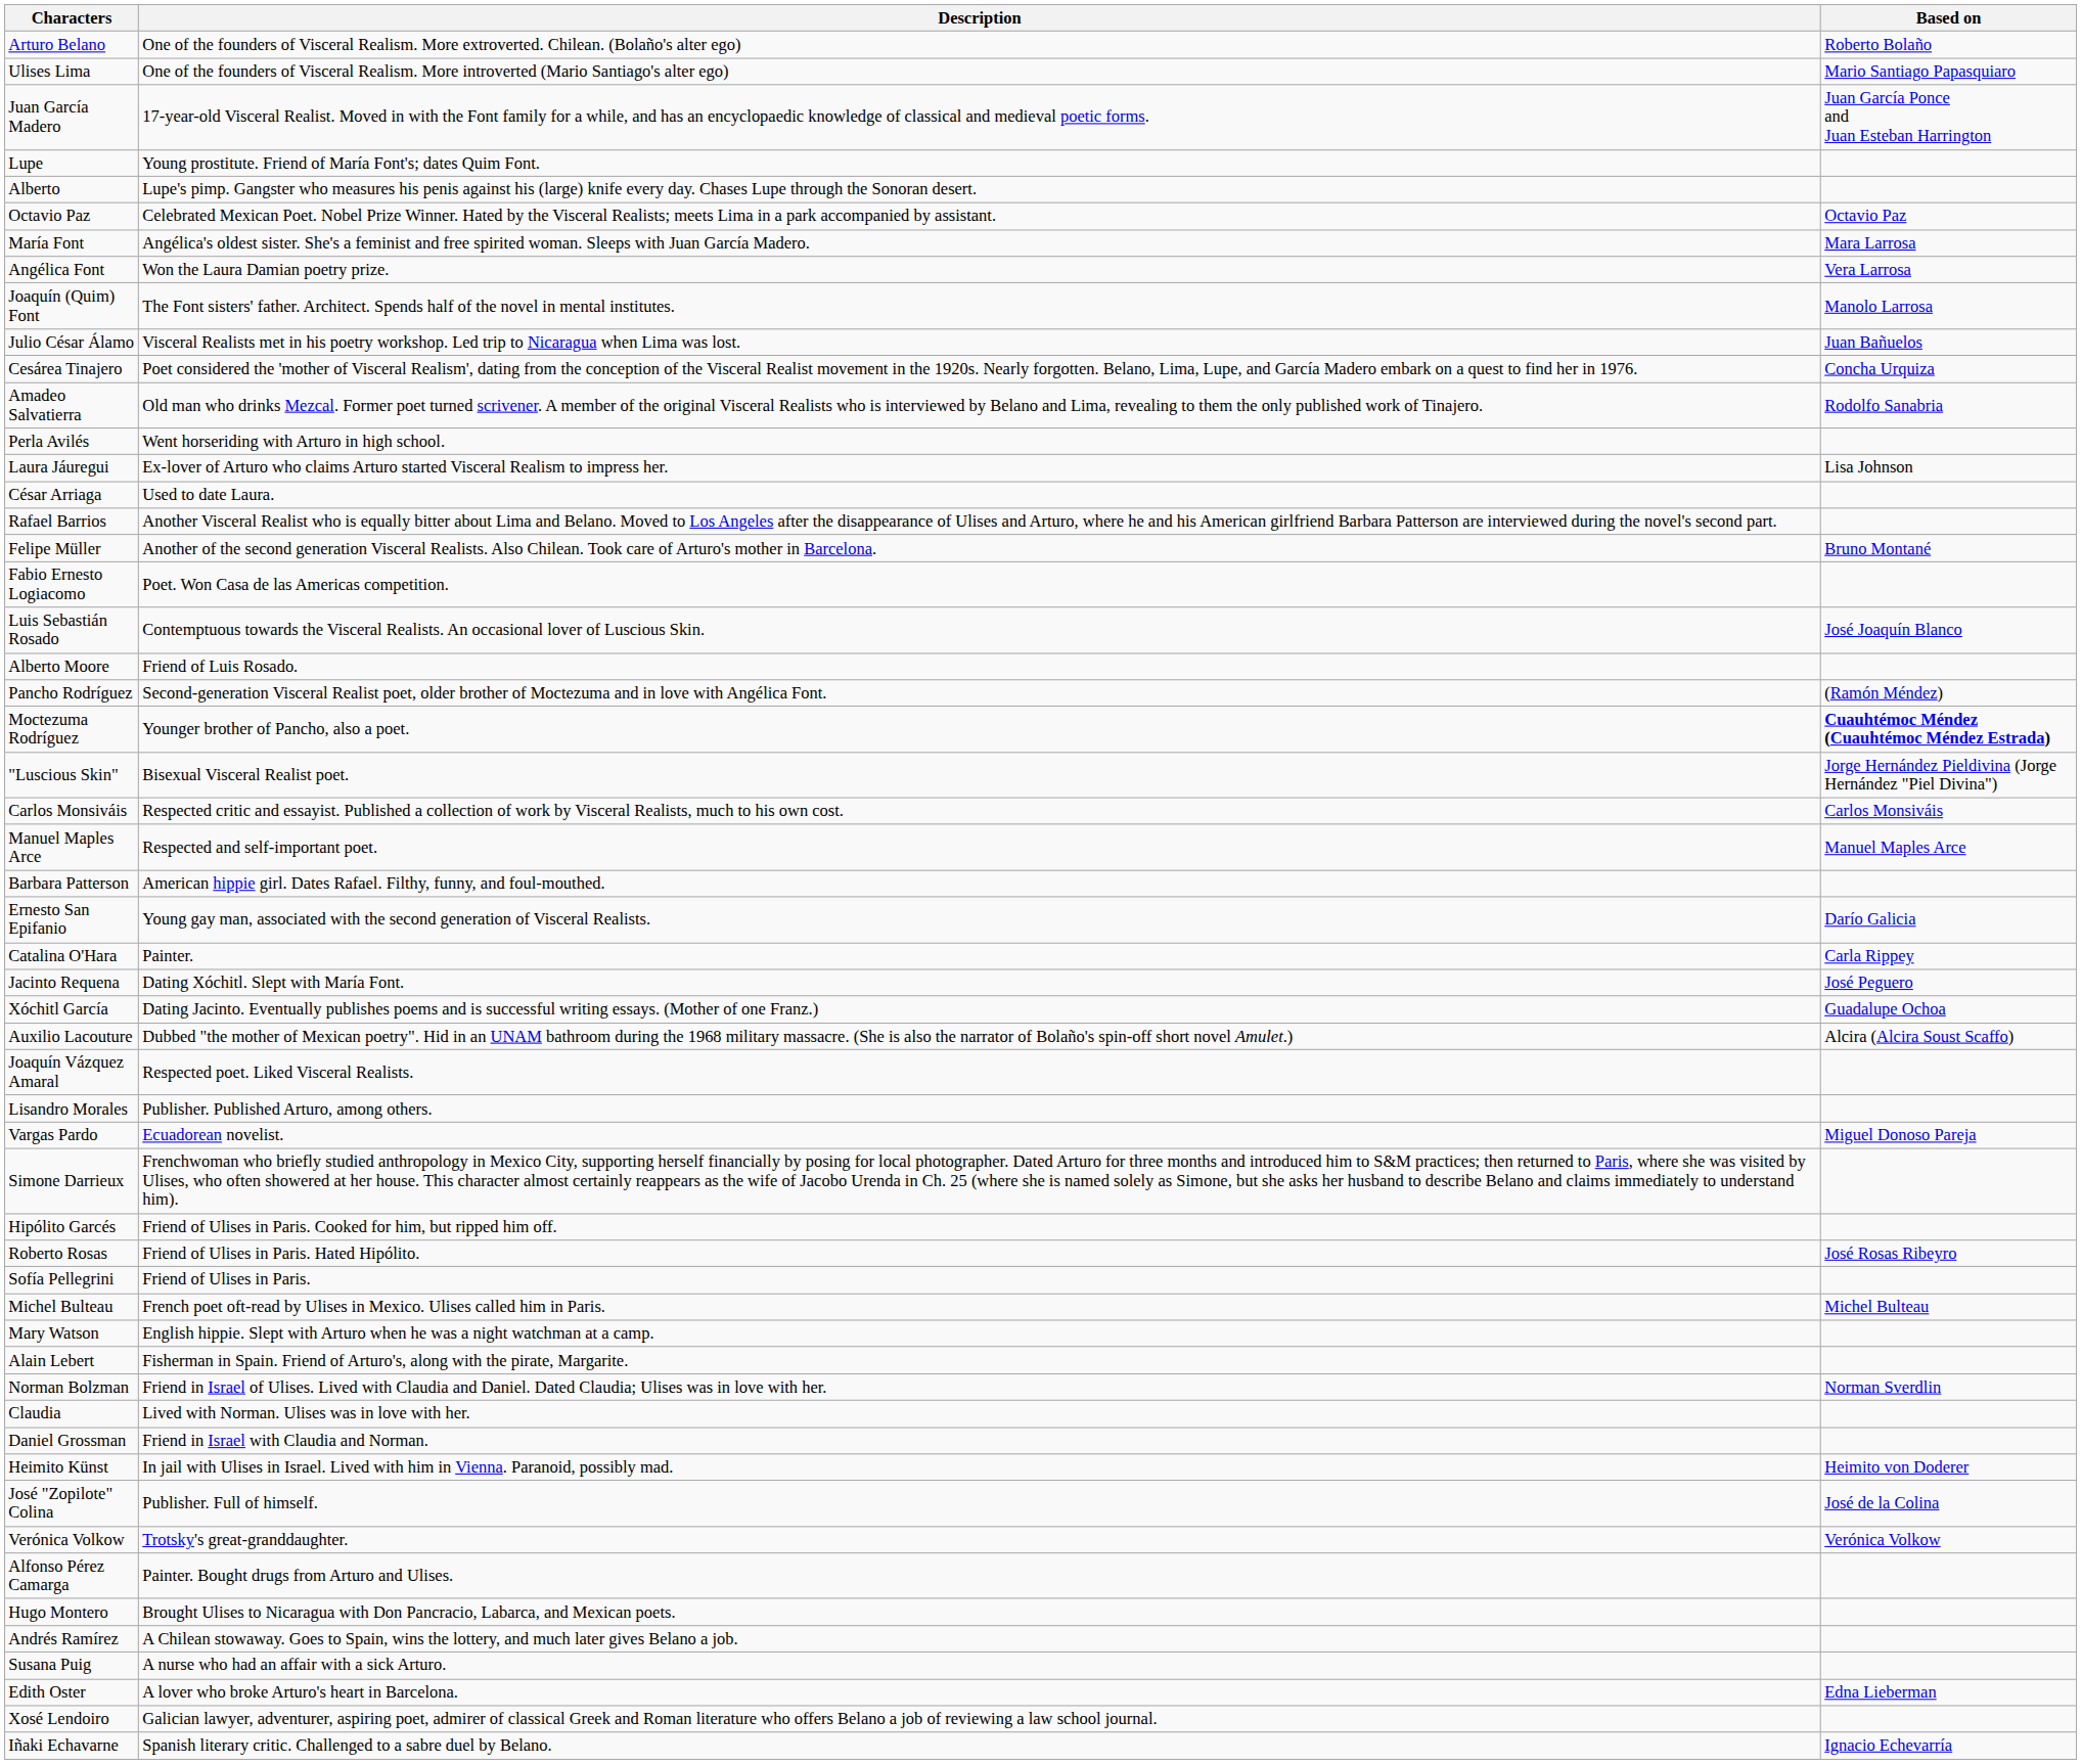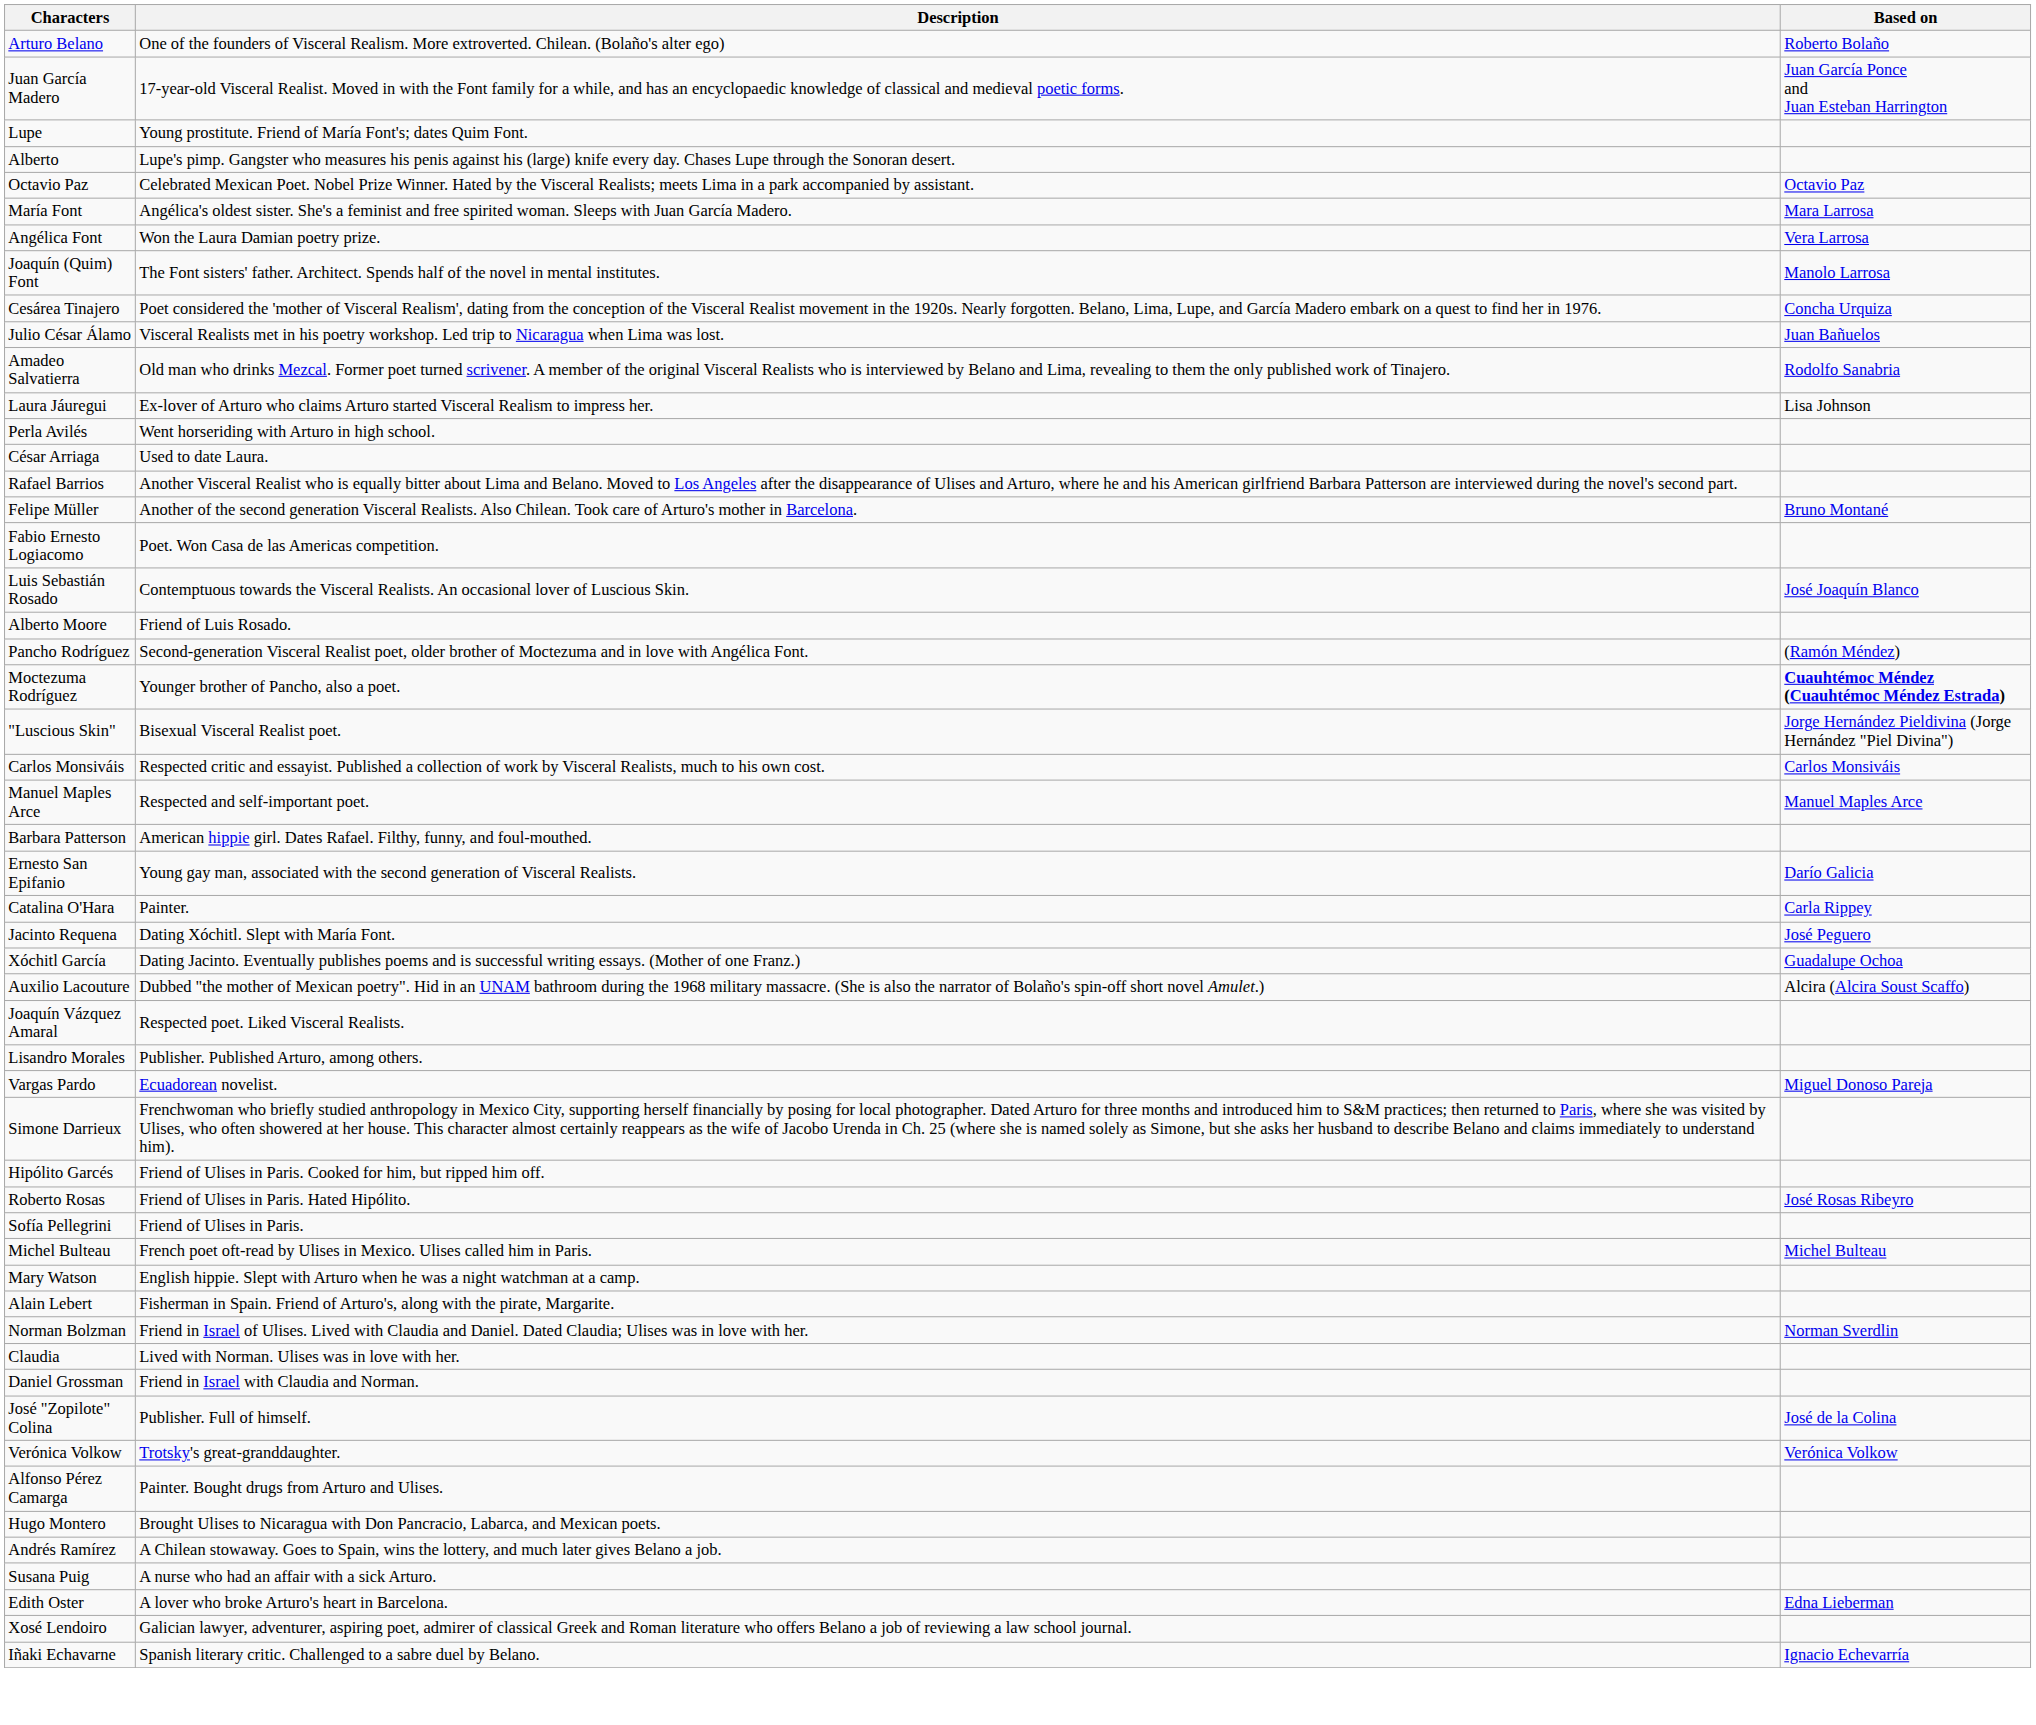 <table class="wikitable">
 <tr>
 <th>Characters</th>
 <th>Description</th>
 <th>Based on</th>
 </tr>
 <tr>
 <td><a href='#'>Arturo Belano</a></td>
 <td>One of the founders of Visceral Realism.  More extroverted. Chilean. (Bolaño's alter ego)</td>
 <td><a href='#'>Roberto Bolaño</a></td>
-</tr>
-<tr>
-<td>Ulises Lima</td>
-<td>One of the founders of Visceral Realism.  More introverted  (Mario Santiago's alter ego)</td>
-<td><a href='#'>Mario Santiago Papasquiaro</a></td>
 </tr>
 <tr>
 <td>Juan García Madero</td>
 <td>17-year-old Visceral Realist. Moved in with the Font family for a while, and has an encyclopaedic knowledge of classical and medieval <a href='#'>poetic forms</a>.</td>
 <td><a href='#'>Juan García Ponce</a><br>and<br><a href='#'>Juan Esteban Harrington</a></td>
 </tr>
 <tr>
 <td>Lupe</td>
 <td>Young prostitute.  Friend of María Font's; dates Quim Font.</td>
 <td></td>
 </tr>
 <tr>
 <td>Alberto</td>
 <td>Lupe's pimp.  Gangster who measures his penis against his (large) knife every day.  Chases Lupe through the Sonoran desert.</td>
 <td></td>
 </tr>
 <tr>
 <td>Octavio Paz</td>
 <td>Celebrated Mexican Poet. Nobel Prize Winner. Hated by the Visceral Realists; meets Lima in a park accompanied by assistant.</td>
 <td><a href='#'>Octavio Paz</a></td>
 </tr>
 <tr>
 <td>María Font</td>
 <td>Angélica's oldest sister. She's a feminist and free spirited woman. Sleeps with Juan García Madero.</td>
 <td><a href='#'>Mara Larrosa</a></td>
 </tr>
 <tr>
 <td>Angélica Font</td>
 <td>Won the Laura Damian poetry prize.</td>
 <td><a href='#'>Vera Larrosa</a></td>
 </tr>
 <tr>
 <td>Joaquín (Quim) Font</td>
 <td>The Font sisters' father. Architect. Spends half of the novel in mental institutes.</td>
 <td><a href='#'>Manolo Larrosa</a></td>
 </tr>
 <tr>
+<td>Cesárea Tinajero</td>
+<td>Poet considered the 'mother of Visceral Realism', dating from the conception of the Visceral Realist movement in the 1920s.  Nearly forgotten. Belano, Lima, Lupe, and García Madero embark on a quest to find her in 1976.</td>
+<td><a href='#'>Concha Urquiza</a></td>
+</tr>
+<tr>
 <td>Julio César Álamo</td>
 <td>Visceral Realists met in his poetry workshop. Led trip to <a href='#'>Nicaragua</a> when Lima was lost.</td>
 <td><a href='#'>Juan Bañuelos</a></td>
-</tr>
-<tr>
-<td>Cesárea Tinajero</td>
-<td>Poet considered the 'mother of Visceral Realism', dating from the conception of the Visceral Realist movement in the 1920s.  Nearly forgotten. Belano, Lima, Lupe, and García Madero embark on a quest to find her in 1976.</td>
-<td><a href='#'>Concha Urquiza</a></td>
 </tr>
 <tr>
 <td>Amadeo Salvatierra</td>
 <td>Old man who drinks <a href='#'>Mezcal</a>. Former poet turned <a href='#'>scrivener</a>. A member of the original Visceral Realists who is interviewed by Belano and Lima, revealing to them the only published work of Tinajero.</td>
 <td><a href='#'>Rodolfo Sanabria</a></td>
 </tr>
 <tr>
+<td>Laura Jáuregui</td>
+<td>Ex-lover of Arturo who claims Arturo started Visceral Realism to impress her.</td>
+<td>Lisa Johnson</td>
+</tr>
+<tr>
 <td>Perla Avilés</td>
 <td>Went horseriding with Arturo in high school.</td>
 <td></td>
-</tr>
-<tr>
-<td>Laura Jáuregui</td>
-<td>Ex-lover of Arturo who claims Arturo started Visceral Realism to impress her.</td>
-<td>Lisa Johnson</td>
 </tr>
 <tr>
 <td>César Arriaga</td>
 <td>Used to date Laura.</td>
 <td></td>
 </tr>
 <tr>
 <td>Rafael Barrios</td>
 <td>Another Visceral Realist who is equally bitter about Lima and Belano.  Moved to <a href='#'>Los Angeles</a> after the disappearance of Ulises and Arturo, where he and his American girlfriend Barbara Patterson are interviewed during the novel's second part.</td>
 <td></td>
 </tr>
 <tr>
 <td>Felipe Müller</td>
 <td>Another of the second generation Visceral Realists.  Also Chilean.  Took care of Arturo's mother in <a href='#'>Barcelona</a>.</td>
 <td><a href='#'>Bruno Montané</a></td>
 </tr>
 <tr>
 <td>Fabio Ernesto Logiacomo</td>
 <td>Poet.  Won Casa de las Americas competition.</td>
 <td></td>
 </tr>
 <tr>
 <td>Luis Sebastián Rosado</td>
 <td>Contemptuous towards the Visceral Realists.  An occasional lover of Luscious Skin.</td>
 <td><a href='#'>José Joaquín Blanco</a></td>
 </tr>
 <tr>
 <td>Alberto Moore</td>
 <td>Friend of Luis Rosado.</td>
 <td></td>
 </tr>
 <tr>
 <td>Pancho Rodríguez</td>
 <td>Second-generation Visceral Realist poet, older brother of Moctezuma and in love with Angélica Font.</td>
 <td> (<a href='#'>Ramón Méndez</a>)</td>
 </tr>
 <tr>
 <td>Moctezuma Rodríguez</td>
 <td>Younger brother of Pancho, also a poet.</td>
 <td><strong><a href='#'>Cuauhtémoc Méndez</a> (<a href='#'>Cuauhtémoc Méndez Estrada</a>)</strong></td>
 </tr>
 <tr>
 <td>"Luscious Skin"</td>
 <td>Bisexual Visceral Realist poet.</td>
 <td><a href='#'>Jorge Hernández Pieldivina</a> (Jorge Hernández "Piel Divina")</td>
 </tr>
 <tr>
 <td>Carlos Monsiváis</td>
 <td>Respected critic and essayist. Published a collection of work by Visceral Realists, much to his own cost.</td>
 <td><a href='#'>Carlos Monsiváis</a></td>
 </tr>
 <tr>
 <td>Manuel Maples Arce</td>
 <td>Respected and self-important poet.</td>
 <td><a href='#'>Manuel Maples Arce</a></td>
 </tr>
 <tr>
 <td>Barbara Patterson</td>
 <td>American <a href='#'>hippie</a> girl.  Dates Rafael.  Filthy, funny, and foul-mouthed.</td>
 <td></td>
 </tr>
 <tr>
 <td>Ernesto San Epifanio</td>
 <td>Young gay man, associated with the second generation of Visceral Realists.</td>
 <td><a href='#'>Darío Galicia</a></td>
 </tr>
 <tr>
 <td>Catalina O'Hara</td>
 <td>Painter.</td>
 <td><a href='#'>Carla Rippey</a></td>
 </tr>
 <tr>
 <td>Jacinto Requena</td>
 <td>Dating Xóchitl.  Slept with María Font.</td>
 <td><a href='#'>José Peguero</a></td>
 </tr>
 <tr>
 <td>Xóchitl García</td>
 <td>Dating Jacinto. Eventually publishes poems and is successful writing essays. (Mother of one Franz.)</td>
 <td><a href='#'>Guadalupe Ochoa</a></td>
 </tr>
 <tr>
 <td>Auxilio Lacouture</td>
 <td>Dubbed "the mother of Mexican poetry".  Hid in an <a href='#'>UNAM</a> bathroom during the 1968 military massacre. (She is also the narrator of Bolaño's spin-off short novel <em>Amulet</em>.)</td>
 <td>Alcira (<a href='#'>Alcira Soust Scaffo</a>)</td>
 </tr>
 <tr>
 <td>Joaquín Vázquez Amaral</td>
 <td>Respected poet.  Liked Visceral Realists.</td>
 <td></td>
 </tr>
 <tr>
 <td>Lisandro Morales</td>
 <td>Publisher.  Published Arturo, among others.</td>
 <td></td>
 </tr>
 <tr>
 <td>Vargas Pardo</td>
 <td><a href='#'>Ecuadorean</a> novelist.</td>
 <td><a href='#'>Miguel Donoso Pareja</a></td>
 </tr>
 <tr>
 <td>Simone Darrieux</td>
 <td>Frenchwoman who briefly studied anthropology in Mexico City, supporting herself financially by posing for local photographer. Dated Arturo for three months and introduced him to S&M practices; then returned to <a href='#'>Paris</a>, where she was visited by Ulises, who often showered at her house. This character almost certainly reappears as the wife of Jacobo Urenda in Ch. 25 (where she is named solely as Simone, but she asks her husband to describe Belano and claims immediately to understand him).</td>
 <td></td>
 </tr>
 <tr>
 <td>Hipólito Garcés</td>
 <td>Friend of Ulises in Paris. Cooked for him, but ripped him off.</td>
 <td></td>
 </tr>
 <tr>
 <td>Roberto Rosas</td>
 <td>Friend of Ulises in Paris. Hated Hipólito.</td>
 <td><a href='#'>José Rosas Ribeyro</a></td>
 </tr>
 <tr>
 <td>Sofía Pellegrini</td>
 <td>Friend of Ulises in Paris.</td>
 <td></td>
 </tr>
 <tr>
 <td>Michel Bulteau</td>
 <td>French poet oft-read by Ulises in Mexico. Ulises called him in Paris.</td>
 <td><a href='#'>Michel Bulteau</a></td>
 </tr>
 <tr>
 <td>Mary Watson</td>
 <td>English hippie.  Slept with Arturo when he was a night watchman at a camp.</td>
 <td></td>
 </tr>
 <tr>
 <td>Alain Lebert</td>
 <td>Fisherman in Spain.  Friend of Arturo's, along with the pirate, Margarite.</td>
 <td></td>
 </tr>
 <tr>
 <td>Norman Bolzman</td>
 <td>Friend in <a href='#'>Israel</a> of Ulises.  Lived with Claudia and Daniel.  Dated Claudia; Ulises was in love with her.</td>
 <td><a href='#'>Norman Sverdlin</a></td>
 </tr>
 <tr>
 <td>Claudia</td>
 <td>Lived with Norman. Ulises was in love with her.</td>
 <td> </td>
 </tr>
 <tr>
 <td>Daniel Grossman</td>
 <td>Friend in <a href='#'>Israel</a> with Claudia and Norman.</td>
 <td></td>
 </tr>
 <tr>
-<td>Heimito Künst</td>
-<td>In jail with Ulises in Israel.  Lived with him in <a href='#'>Vienna</a>.  Paranoid, possibly mad.</td>
-<td><a href='#'>Heimito von Doderer</a></td>
-</tr>
-<tr>
 <td>José "Zopilote" Colina</td>
 <td>Publisher.  Full of himself.</td>
 <td><a href='#'>José de la Colina</a></td>
 </tr>
 <tr>
 <td>Verónica Volkow</td>
 <td><a href='#'>Trotsky</a>'s great-granddaughter.</td>
 <td><a href='#'>Verónica Volkow</a></td>
 </tr>
 <tr>
 <td>Alfonso Pérez Camarga</td>
 <td>Painter.  Bought drugs from Arturo and Ulises.</td>
 <td></td>
 </tr>
 <tr>
 <td>Hugo Montero</td>
 <td>Brought Ulises to Nicaragua with Don Pancracio, Labarca, and Mexican poets.</td>
 <td></td>
 </tr>
 <tr>
 <td>Andrés Ramírez</td>
 <td>A Chilean stowaway.  Goes to Spain, wins the lottery, and much later gives Belano a job.</td>
 <td></td>
 </tr>
 <tr>
 <td>Susana Puig</td>
 <td>A nurse who had an affair with a sick Arturo.</td>
 <td></td>
 </tr>
 <tr>
 <td>Edith Oster</td>
 <td>A lover who broke Arturo's heart in Barcelona.</td>
 <td><a href='#'>Edna Lieberman</a></td>
 </tr>
 <tr>
 <td>Xosé Lendoiro</td>
 <td>Galician lawyer, adventurer, aspiring poet, admirer of classical Greek and Roman literature who offers Belano a job of reviewing a law school journal.</td>
 <td></td>
 </tr>
 <tr>
 <td>Iñaki Echavarne</td>
 <td>Spanish literary critic. Challenged to a sabre duel by Belano.</td>
 <td><a href='#'>Ignacio Echevarría</a></td>
 </tr>
 <tr>
 </tr>
 </table>
